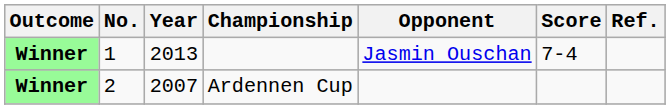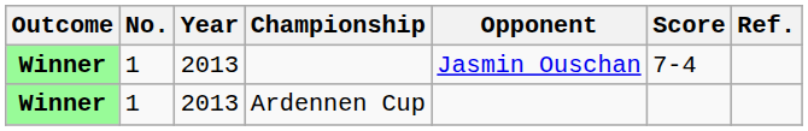 <table class="wikitable">
 <tr>
 <th>Outcome</th>
 <th>No.</th>
 <th>Year</th>
 <th>Championship</th>
 <th>Opponent</th>
 <th>Score</th>
 <th>Ref.</th>
 </tr>
 <tr>
 <th scope="row" style="background:#98FB98">Winner</th>
 <td>1</td>
 <td>2013</td>
 <td></td>
 <td><a href='#'>Jasmin Ouschan</a></td>
 <td>7-4</td>
 <td></td>
 </tr>
 <tr>
 <th scope="row" style="background:#98FB98">Winner</th>
-<td>2</td>
-<td>2007</td>
+<td>1</td>
+<td>2013</td>
 <td>Ardennen Cup</td>
 <td></td>
 <td></td>
 <td></td>
 </tr>
 </table>
